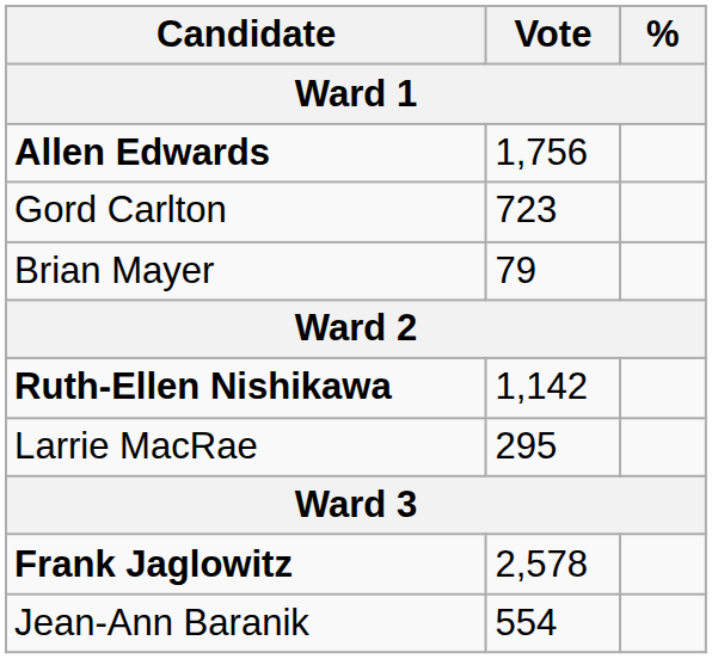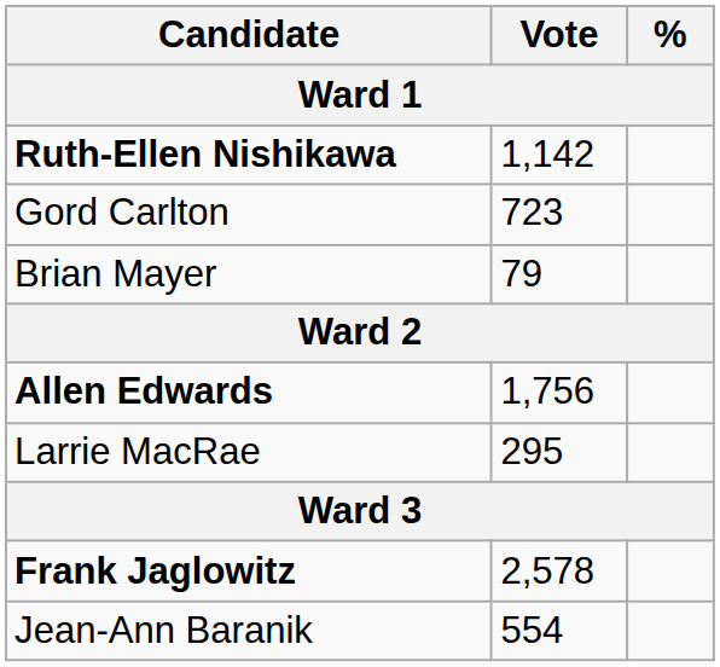 <table class="wikitable">
 <tr>
 <th bgcolor="#DDDDFF" width="200px">Candidate</th>
 <th bgcolor="#DDDDFF" width="50px">Vote</th>
 <th bgcolor="#DDDDFF" width="30px">%</th>
 </tr>
 <tr>
 <th colspan="3">Ward 1</th>
 </tr>
 <tr>
-<td><strong>Allen Edwards</strong></td>
-<td>1,756</td>
+<td><strong>Ruth-Ellen Nishikawa</strong></td>
+<td>1,142</td>
 <td></td>
 </tr>
 <tr>
 <td>Gord Carlton</td>
 <td>723</td>
 <td></td>
 </tr>
 <tr>
 <td>Brian Mayer</td>
 <td>79</td>
 <td></td>
 </tr>
 <tr>
 <th colspan="3">Ward 2</th>
 </tr>
 <tr>
-<td><strong>Ruth-Ellen Nishikawa</strong></td>
-<td>1,142</td>
+<td><strong>Allen Edwards</strong></td>
+<td>1,756</td>
 <td></td>
 </tr>
 <tr>
 <td>Larrie MacRae</td>
 <td>295</td>
 <td></td>
 </tr>
 <tr>
 <th colspan="3">Ward 3</th>
 </tr>
 <tr>
 <td><strong>Frank Jaglowitz</strong></td>
 <td>2,578</td>
 <td></td>
 </tr>
 <tr>
 <td>Jean-Ann Baranik</td>
 <td>554</td>
 <td></td>
 </tr>
 </table>
